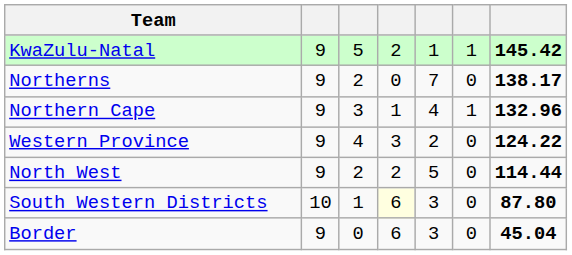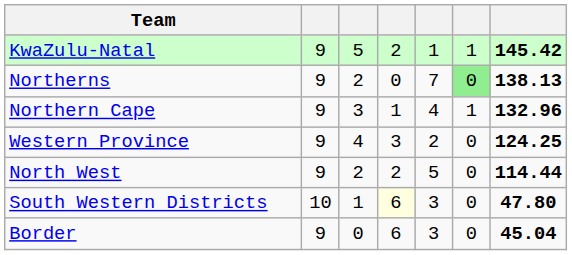 <table class="wikitable" style="text-align:center">
 <tr>
 <th style="width:200px">Team</th>
 <th width="20"></th>
 <th width="20"></th>
 <th width="20"></th>
 <th width="20"></th>
 <th width="20"></th>
 <th width="20"></th>
 </tr>
 <tr style="background:#cfc">
 <td style="text-align:left;"><a href='#'>KwaZulu-Natal</a></td>
 <td>9</td>
 <td>5</td>
 <td>2</td>
 <td>1</td>
 <td>1</td>
 <td><strong>145.42</strong></td>
 </tr>
 <tr>
 <td style="text-align:left;"><a href='#'>Northerns</a></td>
 <td>9</td>
 <td>2</td>
 <td>0</td>
 <td>7</td>
-<td>0</td>
-<td><strong>138.17</strong></td>
+<td style="background: lightgreen;">0</td>
+<td><strong>138.13</strong></td>
 </tr>
 <tr>
 <td style="text-align:left;"><a href='#'>Northern Cape</a></td>
 <td>9</td>
 <td>3</td>
 <td>1</td>
 <td>4</td>
 <td>1</td>
 <td><strong>132.96</strong></td>
 </tr>
 <tr>
 <td style="text-align:left;"><a href='#'>Western Province</a></td>
 <td>9</td>
 <td>4</td>
 <td>3</td>
 <td>2</td>
 <td>0</td>
-<td><strong>124.22</strong></td>
+<td><strong>124.25</strong></td>
 </tr>
 <tr>
 <td style="text-align:left;"><a href='#'>North West</a></td>
 <td>9</td>
 <td>2</td>
 <td>2</td>
 <td>5</td>
 <td>0</td>
 <td><strong>114.44</strong></td>
 </tr>
 <tr>
 <td style="text-align:left;"><a href='#'>South Western Districts</a></td>
 <td>10</td>
 <td>1</td>
 <td style="background: lightyellow;">6</td>
 <td>3</td>
 <td>0</td>
-<td><strong>87.80</strong></td>
+<td><strong>47.80</strong></td>
 </tr>
 <tr>
 <td style="text-align:left;"><a href='#'>Border</a></td>
 <td>9</td>
 <td>0</td>
 <td>6</td>
 <td>3</td>
 <td>0</td>
 <td><strong>45.04</strong></td>
 </tr>
 </table>
